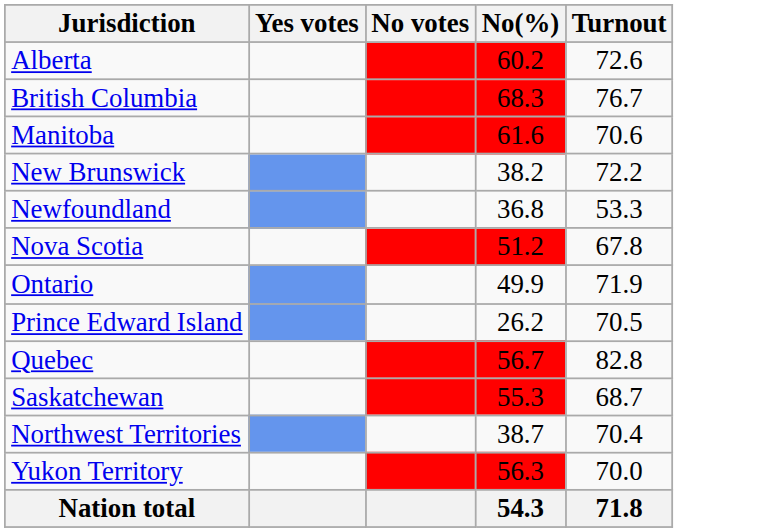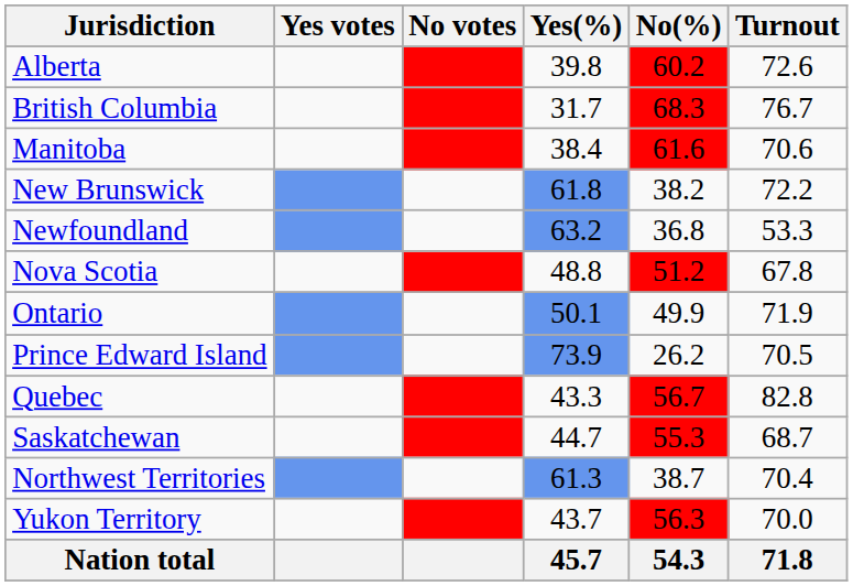 <table class="wikitable sortable" style="text-align:center;font-size:95%;line-height:14px">
 <tr align="center" style="background:#E9E9E9;">
 <th align="left">Jurisdiction</th>
 <th>Yes votes</th>
 <th>No votes</th>
+<th>Yes(%)</th>
 <th>No(%)</th>
 <th>Turnout</th>
 </tr>
 <tr>
 <td align="left"><a href='#'>Alberta</a></td>
 <td></td>
 <td bgcolor="red"></td>
+<td>39.8</td>
 <td bgcolor="red">60.2</td>
 <td>72.6</td>
 </tr>
 <tr>
 <td align="left"><a href='#'>British Columbia</a></td>
 <td></td>
 <td bgcolor="red"></td>
+<td>31.7</td>
 <td bgcolor="red">68.3</td>
 <td>76.7</td>
 </tr>
 <tr>
 <td align="left"><a href='#'>Manitoba</a></td>
 <td></td>
 <td bgcolor="red"></td>
+<td>38.4</td>
 <td bgcolor="red">61.6</td>
 <td>70.6</td>
 </tr>
 <tr>
 <td align="left"><a href='#'>New Brunswick</a></td>
 <td bgcolor="cornflowerblue"></td>
 <td></td>
+<td bgcolor="cornflowerblue">61.8</td>
 <td>38.2</td>
 <td>72.2</td>
 </tr>
 <tr>
 <td align="left"><a href='#'>Newfoundland</a></td>
 <td bgcolor="cornflowerblue"></td>
 <td></td>
+<td bgcolor="cornflowerblue">63.2</td>
 <td>36.8</td>
 <td>53.3</td>
 </tr>
 <tr>
 <td align="left"><a href='#'>Nova Scotia</a></td>
 <td></td>
 <td bgcolor="red"></td>
+<td>48.8</td>
 <td bgcolor="red">51.2</td>
 <td>67.8</td>
 </tr>
 <tr>
 <td align="left"><a href='#'>Ontario</a></td>
 <td bgcolor="cornflowerblue"></td>
 <td></td>
+<td bgcolor="cornflowerblue">50.1</td>
 <td>49.9</td>
 <td>71.9</td>
 </tr>
 <tr>
 <td align="left"><a href='#'>Prince Edward Island</a></td>
 <td bgcolor="cornflowerblue"></td>
 <td></td>
+<td bgcolor="cornflowerblue">73.9</td>
 <td>26.2</td>
 <td>70.5</td>
 </tr>
 <tr>
 <td align="left"><a href='#'>Quebec</a></td>
 <td></td>
 <td bgcolor="red"></td>
+<td>43.3</td>
 <td bgcolor="red">56.7</td>
 <td>82.8</td>
 </tr>
 <tr>
 <td align="left"><a href='#'>Saskatchewan</a></td>
 <td></td>
 <td bgcolor="red"></td>
+<td>44.7</td>
 <td bgcolor="red">55.3</td>
 <td>68.7</td>
 </tr>
 <tr>
 <td align="left"><a href='#'>Northwest Territories</a></td>
 <td bgcolor="cornflowerblue"></td>
 <td></td>
+<td bgcolor="cornflowerblue">61.3</td>
 <td>38.7</td>
 <td>70.4</td>
 </tr>
 <tr>
 <td align="left"><a href='#'>Yukon Territory</a></td>
 <td></td>
 <td bgcolor="red"></td>
+<td>43.7</td>
 <td bgcolor="red">56.3</td>
 <td>70.0</td>
 </tr>
 <tr style="background:#E9E9E9;">
 <th align="left">Nation total</th>
 <th></th>
 <th></th>
+<th>45.7</th>
 <th bgcolor="red">54.3</th>
 <th>71.8</th>
 </tr>
 </table>
